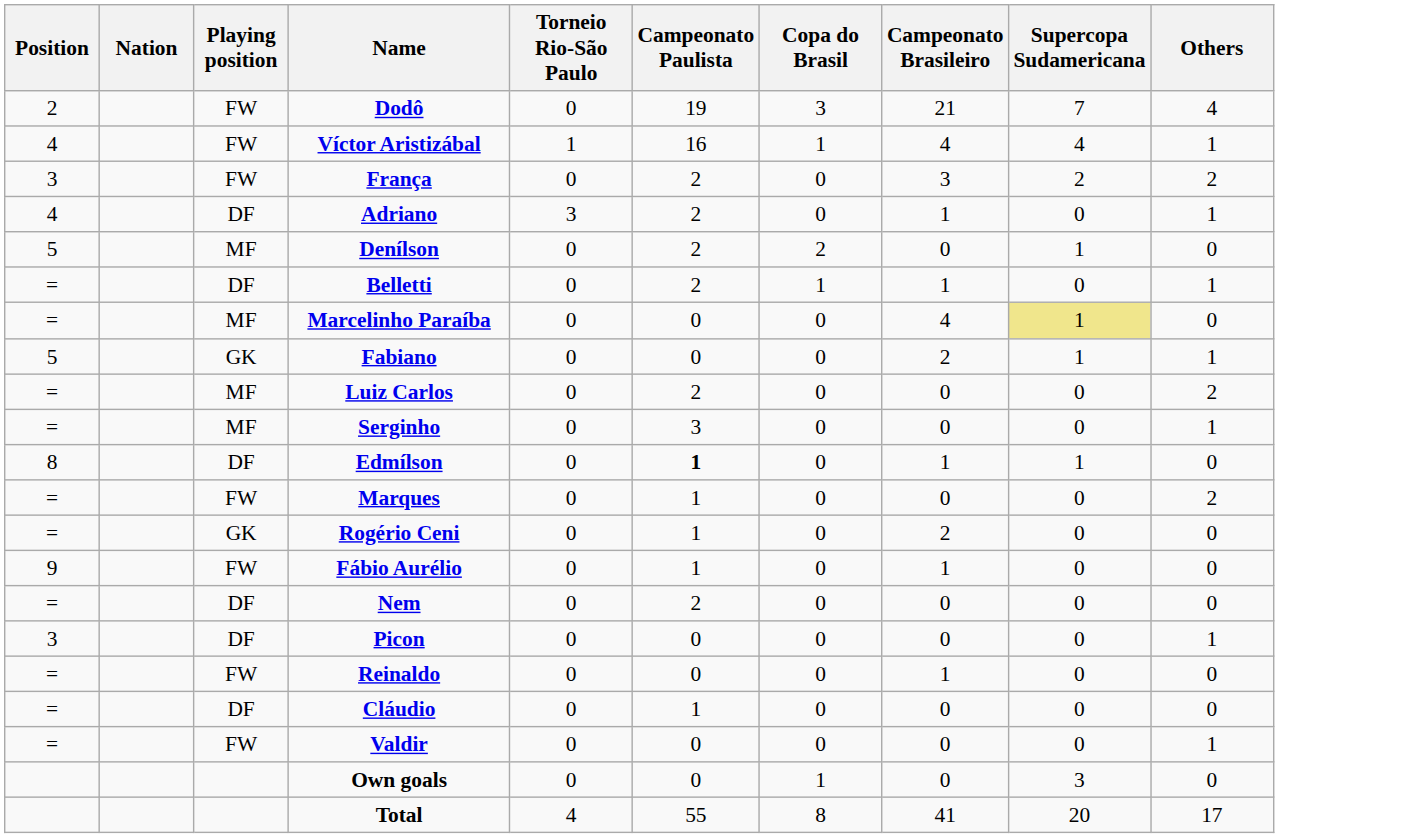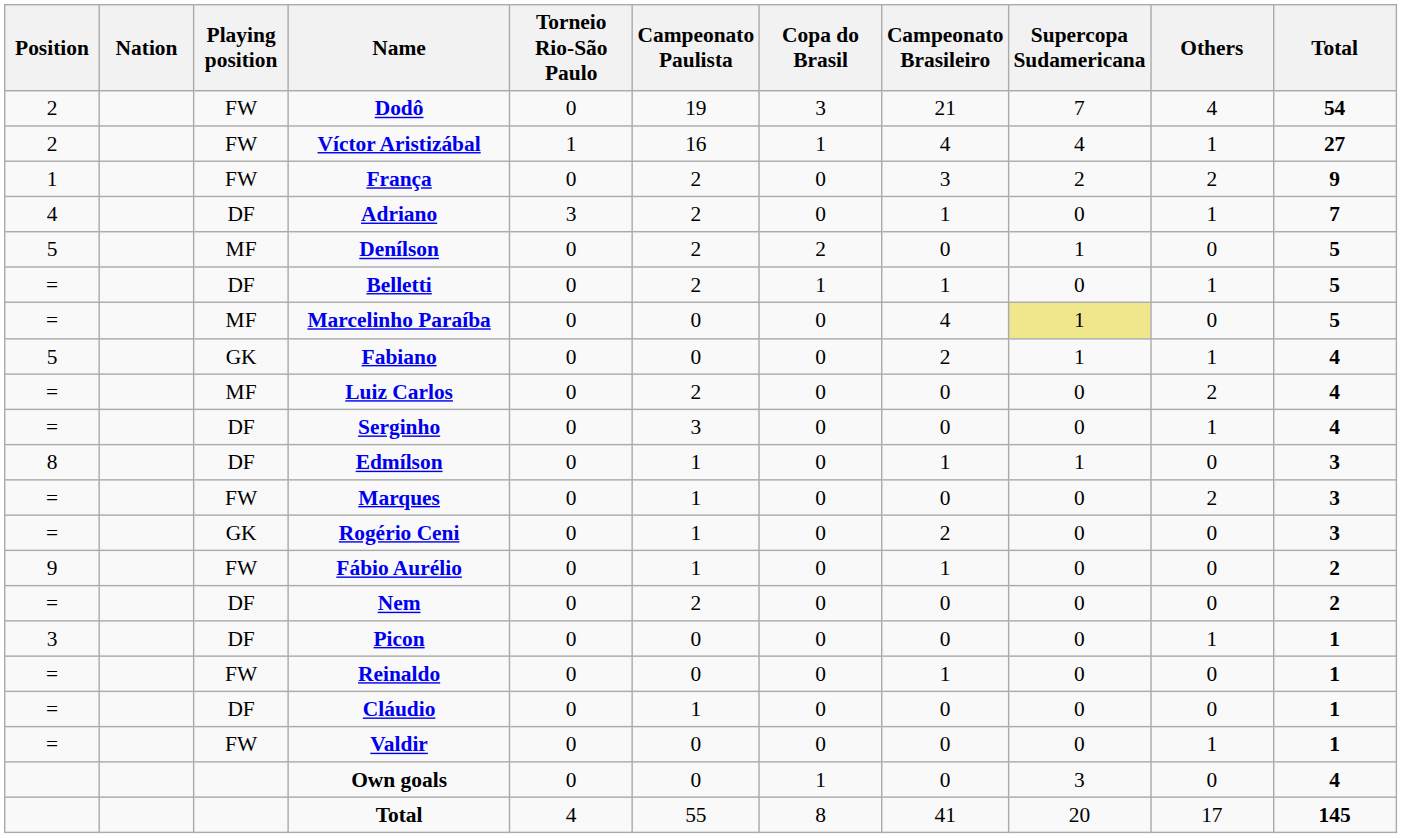 <table class="wikitable" style="font-size: 95%; text-align: center;">
 <tr>
 <th width=60>Position</th>
 <th width=60>Nation</th>
 <th width=60>Playing position</th>
 <th width=150>Name</th>
 <th width=80>Torneio Rio-São Paulo</th>
 <th width=80>Campeonato Paulista</th>
 <th width=80>Copa do Brasil</th>
 <th width=80>Campeonato Brasileiro</th>
 <th width=80>Supercopa Sudamericana</th>
 <th width=80>Others</th>
+<th width=80>Total</th>
 </tr>
 <tr>
 <td>2</td>
 <td></td>
 <td>FW</td>
 <td><strong><a href='#'>Dodô</a></strong></td>
 <td>0</td>
 <td>19</td>
 <td>3</td>
 <td>21</td>
 <td>7</td>
 <td>4</td>
+<td><strong>54</strong></td>
 </tr>
 <tr>
-<td>4</td>
+<td>2</td>
 <td></td>
 <td>FW</td>
 <td><strong><a href='#'>Víctor Aristizábal</a></strong></td>
 <td>1</td>
 <td>16</td>
 <td>1</td>
 <td>4</td>
 <td>4</td>
 <td>1</td>
+<td><strong>27</strong></td>
 </tr>
 <tr>
-<td>3</td>
+<td>1</td>
 <td></td>
 <td>FW</td>
 <td><strong><a href='#'>França</a></strong></td>
 <td>0</td>
 <td>2</td>
 <td>0</td>
 <td>3</td>
 <td>2</td>
 <td>2</td>
+<td><strong>9</strong></td>
 </tr>
 <tr>
 <td>4</td>
 <td></td>
 <td>DF</td>
 <td><strong><a href='#'>Adriano</a></strong></td>
 <td>3</td>
 <td>2</td>
 <td>0</td>
 <td>1</td>
 <td>0</td>
 <td>1</td>
+<td><strong>7</strong></td>
 </tr>
 <tr>
 <td>5</td>
 <td></td>
 <td>MF</td>
 <td><strong><a href='#'>Denílson</a></strong></td>
 <td>0</td>
 <td>2</td>
 <td>2</td>
 <td>0</td>
 <td>1</td>
 <td>0</td>
+<td><strong>5</strong></td>
 </tr>
 <tr>
 <td>=</td>
 <td></td>
 <td>DF</td>
 <td><strong><a href='#'>Belletti</a></strong></td>
 <td>0</td>
 <td>2</td>
 <td>1</td>
 <td>1</td>
 <td>0</td>
 <td>1</td>
+<td><strong>5</strong></td>
 </tr>
 <tr>
 <td>=</td>
 <td></td>
 <td>MF</td>
 <td><strong><a href='#'>Marcelinho Paraíba</a></strong></td>
 <td>0</td>
 <td>0</td>
 <td>0</td>
 <td>4</td>
 <td style="background: khaki;">1</td>
 <td>0</td>
+<td><strong>5</strong></td>
 </tr>
 <tr>
 <td>5</td>
 <td></td>
 <td>GK</td>
 <td><strong><a href='#'>Fabiano</a></strong></td>
 <td>0</td>
 <td>0</td>
 <td>0</td>
 <td>2</td>
 <td>1</td>
 <td>1</td>
+<td><strong>4</strong></td>
 </tr>
 <tr>
 <td>=</td>
 <td></td>
 <td>MF</td>
 <td><strong><a href='#'>Luiz Carlos</a></strong></td>
 <td>0</td>
 <td>2</td>
 <td>0</td>
 <td>0</td>
 <td>0</td>
 <td>2</td>
+<td><strong>4</strong></td>
 </tr>
 <tr>
 <td>=</td>
 <td></td>
-<td>MF</td>
+<td>DF</td>
 <td><strong><a href='#'>Serginho</a></strong></td>
 <td>0</td>
 <td>3</td>
 <td>0</td>
 <td>0</td>
 <td>0</td>
 <td>1</td>
+<td><strong>4</strong></td>
 </tr>
 <tr>
 <td>8</td>
 <td></td>
 <td>DF</td>
 <td><strong><a href='#'>Edmílson</a></strong></td>
 <td>0</td>
-<td><strong>1</strong></td>
+<td>1</td>
 <td>0</td>
 <td>1</td>
 <td>1</td>
 <td>0</td>
+<td><strong>3</strong></td>
 </tr>
 <tr>
 <td>=</td>
 <td></td>
 <td>FW</td>
 <td><strong><a href='#'>Marques</a></strong></td>
 <td>0</td>
 <td>1</td>
 <td>0</td>
 <td>0</td>
 <td>0</td>
 <td>2</td>
+<td><strong>3</strong></td>
 </tr>
 <tr>
 <td>=</td>
 <td></td>
 <td>GK</td>
 <td><strong><a href='#'>Rogério Ceni</a></strong></td>
 <td>0</td>
 <td>1</td>
 <td>0</td>
 <td>2</td>
 <td>0</td>
 <td>0</td>
+<td><strong>3</strong></td>
 </tr>
 <tr>
 <td>9</td>
 <td></td>
 <td>FW</td>
 <td><strong><a href='#'>Fábio Aurélio</a></strong></td>
 <td>0</td>
 <td>1</td>
 <td>0</td>
 <td>1</td>
 <td>0</td>
 <td>0</td>
+<td><strong>2</strong></td>
 </tr>
 <tr>
 <td>=</td>
 <td></td>
 <td>DF</td>
 <td><strong><a href='#'>Nem</a></strong></td>
 <td>0</td>
 <td>2</td>
 <td>0</td>
 <td>0</td>
 <td>0</td>
 <td>0</td>
+<td><strong>2</strong></td>
 </tr>
 <tr>
 <td>3</td>
 <td></td>
 <td>DF</td>
 <td><strong><a href='#'>Picon</a></strong></td>
 <td>0</td>
 <td>0</td>
 <td>0</td>
 <td>0</td>
 <td>0</td>
 <td>1</td>
+<td><strong>1</strong></td>
 </tr>
 <tr>
 <td>=</td>
 <td></td>
 <td>FW</td>
 <td><strong><a href='#'>Reinaldo</a></strong></td>
 <td>0</td>
 <td>0</td>
 <td>0</td>
 <td>1</td>
 <td>0</td>
 <td>0</td>
+<td><strong>1</strong></td>
 </tr>
 <tr>
 <td>=</td>
 <td></td>
 <td>DF</td>
 <td><strong><a href='#'>Cláudio</a></strong></td>
 <td>0</td>
 <td>1</td>
 <td>0</td>
 <td>0</td>
 <td>0</td>
 <td>0</td>
+<td><strong>1</strong></td>
 </tr>
 <tr>
 <td>=</td>
 <td></td>
 <td>FW</td>
 <td><strong><a href='#'>Valdir</a></strong></td>
 <td>0</td>
 <td>0</td>
 <td>0</td>
 <td>0</td>
 <td>0</td>
 <td>1</td>
+<td><strong>1</strong></td>
 </tr>
 <tr>
 <td></td>
 <td></td>
 <td></td>
 <td><strong>Own goals</strong></td>
 <td>0</td>
 <td>0</td>
 <td>1</td>
 <td>0</td>
 <td>3</td>
 <td>0</td>
+<td><strong>4</strong></td>
 </tr>
 <tr>
 <td></td>
 <td></td>
 <td></td>
 <td><strong>Total</strong></td>
 <td>4</td>
 <td>55</td>
 <td>8</td>
 <td>41</td>
 <td>20</td>
 <td>17</td>
+<td><strong>145</strong></td>
 </tr>
 </table>
